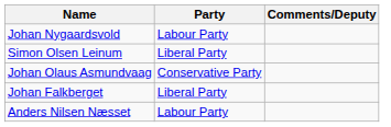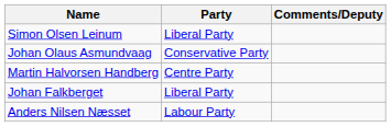 <table class="wikitable">
 <tr>
 <th>Name</th>
 <th>Party</th>
 <th>Comments/Deputy</th>
-</tr>
-<tr>
-<td><a href='#'>Johan Nygaardsvold</a></td>
-<td><a href='#'>Labour Party</a></td>
-<td></td>
 </tr>
 <tr>
 <td><a href='#'>Simon Olsen Leinum</a></td>
 <td><a href='#'>Liberal Party</a></td>
 <td></td>
 </tr>
 <tr>
 <td><a href='#'>Johan Olaus Asmundvaag</a></td>
 <td><a href='#'>Conservative Party</a></td>
+<td></td>
+</tr>
+<tr>
+<td><a href='#'>Martin Halvorsen Handberg</a></td>
+<td><a href='#'>Centre Party</a></td>
 <td></td>
 </tr>
 <tr>
 <td><a href='#'>Johan Falkberget</a></td>
 <td><a href='#'>Liberal Party</a></td>
 <td></td>
 </tr>
 <tr>
 <td><a href='#'>Anders Nilsen Næsset</a></td>
 <td><a href='#'>Labour Party</a></td>
 <td></td>
 </tr>
 </table>
